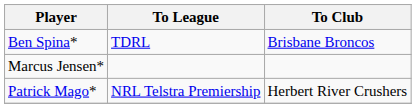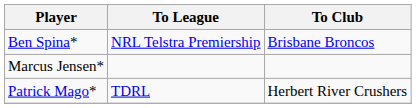 <table class="wikitable" style="font-size:90%">
 <tr bgcolor="#efefef">
 <th width=" ">Player</th>
 <th width=" ">To League</th>
 <th width=" ">To Club</th>
 </tr>
 <tr>
 <td> <a href='#'>Ben Spina</a>*</td>
-<td><a href='#'>TDRL</a></td>
+<td><a href='#'>NRL Telstra Premiership</a></td>
 <td> <a href='#'>Brisbane Broncos</a></td>
 </tr>
 <tr>
 <td> Marcus Jensen*</td>
 <td></td>
 <td></td>
 </tr>
 <tr>
 <td> <a href='#'>Patrick Mago</a>*</td>
-<td><a href='#'>NRL Telstra Premiership</a></td>
+<td><a href='#'>TDRL</a></td>
 <td> Herbert River Crushers</td>
 </tr>
 <tr>
 </tr>
 </table>
